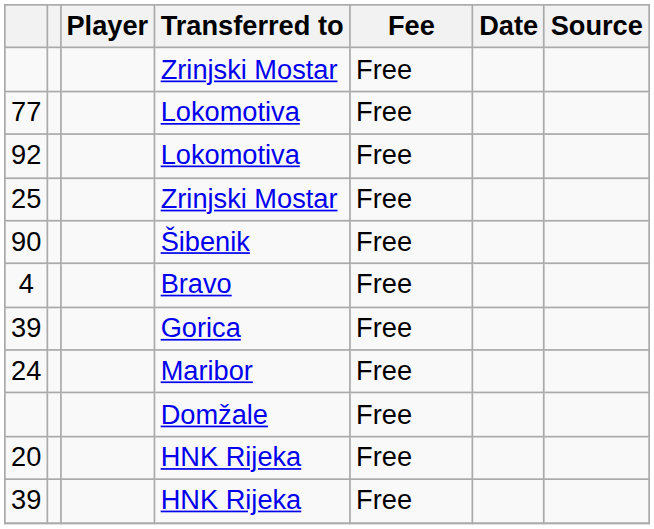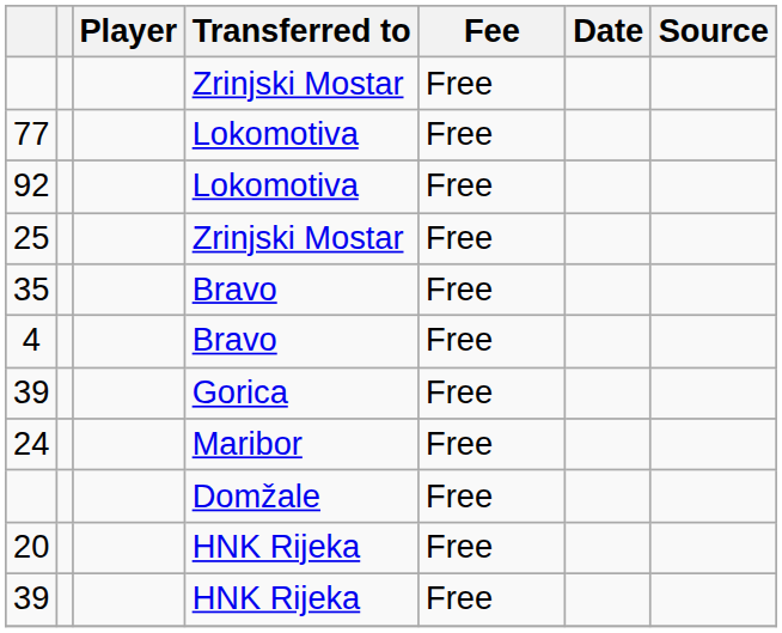 <table class="wikitable plainrowheaders sortable">
 <tr>
 <th></th>
 <th></th>
 <th scope=col>Player</th>
 <th>Transferred to</th>
 <th !scope=col; style="width: 65px;">Fee</th>
 <th scope=col>Date</th>
 <th scope=col>Source</th>
 </tr>
 <tr>
 <td align=center></td>
 <td align=center></td>
 <td></td>
 <td> <a href='#'>Zrinjski Mostar</a></td>
 <td>Free</td>
 <td></td>
 <td></td>
 </tr>
 <tr>
 <td align=center>77</td>
 <td align=center></td>
 <td></td>
 <td> <a href='#'>Lokomotiva</a></td>
 <td>Free</td>
 <td></td>
 <td></td>
 </tr>
 <tr>
 <td align=center>92</td>
 <td align=center></td>
 <td></td>
 <td> <a href='#'>Lokomotiva</a></td>
 <td>Free</td>
 <td></td>
 <td></td>
 </tr>
 <tr>
 <td align=center>25</td>
 <td align=center></td>
 <td></td>
 <td> <a href='#'>Zrinjski Mostar</a></td>
 <td>Free</td>
 <td></td>
 <td></td>
 </tr>
 <tr>
-<td align=center>90</td>
+<td align=center>35</td>
 <td align=center></td>
 <td></td>
-<td> <a href='#'>Šibenik</a></td>
+<td> <a href='#'>Bravo</a></td>
 <td>Free</td>
 <td></td>
 <td></td>
 </tr>
 <tr>
 <td align=center>4</td>
 <td align=center></td>
 <td></td>
 <td> <a href='#'>Bravo</a></td>
 <td>Free</td>
 <td></td>
 <td></td>
 </tr>
 <tr>
 <td align=center>39</td>
 <td align=center></td>
 <td></td>
 <td> <a href='#'>Gorica</a></td>
 <td>Free</td>
 <td></td>
 <td></td>
 </tr>
 <tr>
 <td align=center>24</td>
 <td align=center></td>
 <td></td>
 <td> <a href='#'>Maribor</a></td>
 <td>Free</td>
 <td></td>
 <td></td>
 </tr>
 <tr>
 <td align=center></td>
 <td align=center></td>
 <td></td>
 <td> <a href='#'>Domžale</a></td>
 <td>Free</td>
 <td></td>
 <td></td>
 </tr>
 <tr>
 <td align=center>20</td>
 <td align=center></td>
 <td></td>
 <td> <a href='#'>HNK Rijeka</a></td>
 <td>Free</td>
 <td></td>
 <td></td>
 </tr>
 <tr>
 <td align=center>39</td>
 <td align=center></td>
 <td></td>
 <td> <a href='#'>HNK Rijeka</a></td>
 <td>Free</td>
 <td></td>
 <td></td>
 </tr>
 <tr>
 </tr>
 </table>
